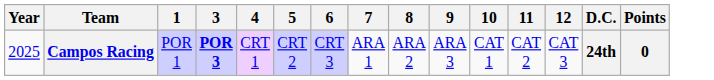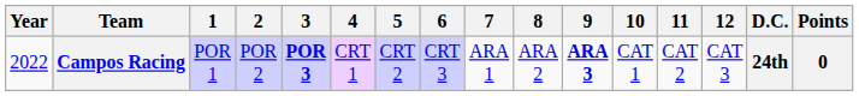 <table class="wikitable" style="text-align:center; font-size:85%;">
 <tr>
 <th>Year</th>
 <th>Team</th>
 <th>1</th>
+<th>2</th>
 <th>3</th>
 <th>4</th>
 <th>5</th>
 <th>6</th>
 <th>7</th>
 <th>8</th>
 <th>9</th>
 <th>10</th>
 <th>11</th>
 <th>12</th>
 <th>D.C.</th>
 <th>Points</th>
 </tr>
 <tr>
-<td><a href='#'>2025</a></td>
+<td><a href='#'>2022</a></td>
 <th><a href='#'>Campos Racing</a></th>
 <td style="background:#CFCFFF;"><a href='#'>POR<br>1</a><br></td>
+<td style="background:#CFCFFF;"><a href='#'>POR<br>2</a><br></td>
 <td style="background:#CFCFFF;"><strong><a href='#'>POR<br>3</a><br></strong></td>
 <td style="background:#EFCFFF;"><a href='#'>CRT<br>1</a><br></td>
 <td style="background:#CFCFFF;"><a href='#'>CRT<br>2</a><br></td>
 <td style="background:#CFCFFF;"><a href='#'>CRT<br>3</a><br></td>
 <td><a href='#'>ARA<br>1</a></td>
 <td><a href='#'>ARA<br>2</a></td>
-<td><a href='#'>ARA<br>3</a></td>
+<td><strong><a href='#'>ARA<br>3</a></strong></td>
 <td><a href='#'>CAT<br>1</a></td>
 <td><a href='#'>CAT<br>2</a></td>
 <td><a href='#'>CAT<br>3</a></td>
 <th>24th</th>
 <th>0</th>
 </tr>
 </table>
